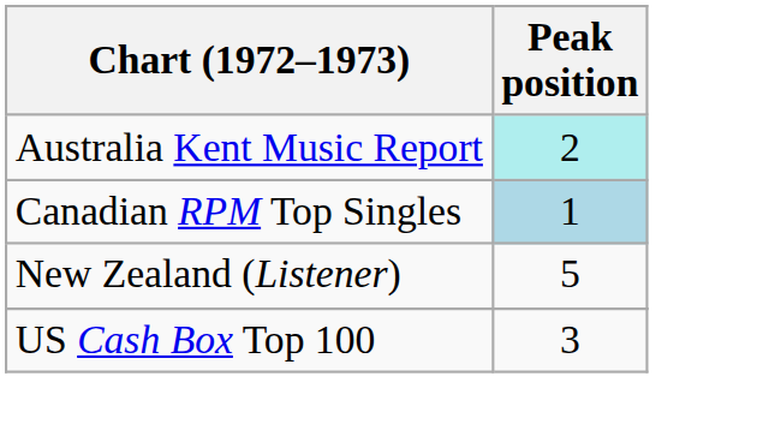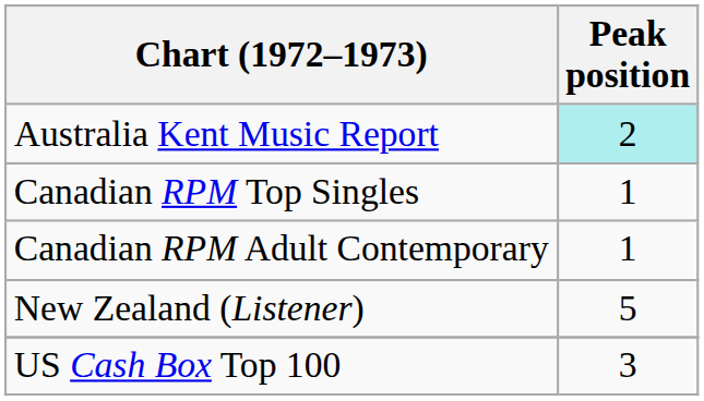 <table class="wikitable sortable">
 <tr>
 <th>Chart (1972–1973)</th>
 <th>Peak<br>position</th>
 </tr>
 <tr>
 <td>Australia <a href='#'>Kent Music Report</a></td>
 <td style="background: paleturquoise; text-align:center;">2</td>
 </tr>
 <tr>
 <td>Canadian <em><a href='#'>RPM</a></em> Top Singles</td>
-<td style="background: lightblue; text-align:center;">1</td>
+<td style="text-align:center;">1</td>
+</tr>
+<tr>
+<td>Canadian <em>RPM</em> Adult Contemporary</td>
+<td style="text-align:center;">1</td>
 </tr>
 <tr>
 <td>New Zealand (<em>Listener</em>)</td>
 <td style="text-align:center;">5</td>
 </tr>
 <tr>
 </tr>
 <tr>
 </tr>
 <tr>
 <td>US <em><a href='#'>Cash Box</a></em> Top 100</td>
 <td style="text-align:center;">3</td>
 </tr>
 </table>
